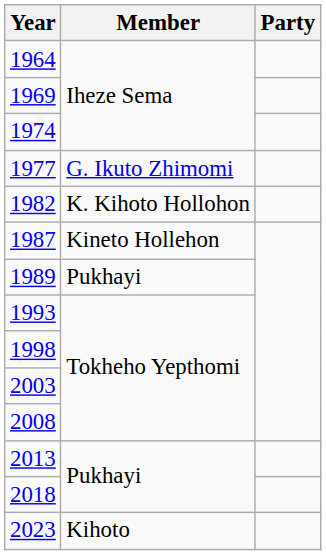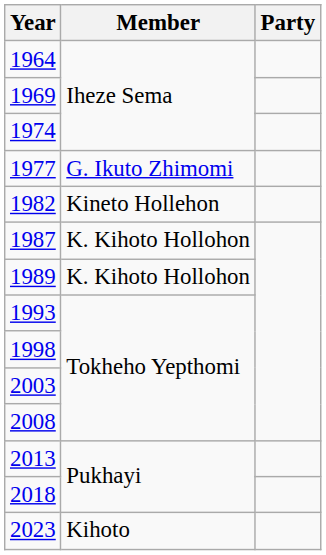 <table class="wikitable sortable">
 <tr>
 <th>Year</th>
 <th>Member</th>
 <th colspan="2">Party</th>
 </tr>
 <tr>
 <td><a href='#'>1964</a></td>
 <td rowspan=3>Iheze Sema</td>
 <td></td>
 </tr>
 <tr>
 <td><a href='#'>1969</a></td>
 <td></td>
 </tr>
 <tr>
 <td><a href='#'>1974</a></td>
 </tr>
 <tr>
 <td><a href='#'>1977</a></td>
 <td><a href='#'>G. Ikuto Zhimomi</a></td>
 <td></td>
 </tr>
 <tr>
 <td><a href='#'>1982</a></td>
-<td>K. Kihoto Hollohon</td>
+<td>Kineto Hollehon</td>
 <td></td>
 </tr>
 <tr>
 <td><a href='#'>1987</a></td>
-<td>Kineto Hollehon</td>
+<td>K. Kihoto Hollohon</td>
 </tr>
 <tr>
 <td><a href='#'>1989</a></td>
-<td>Pukhayi</td>
+<td>K. Kihoto Hollohon</td>
 </tr>
 <tr>
 <td><a href='#'>1993</a></td>
 <td rowspan=4>Tokheho Yepthomi</td>
 </tr>
 <tr>
 <td><a href='#'>1998</a></td>
 </tr>
 <tr>
 <td><a href='#'>2003</a></td>
 </tr>
 <tr>
 <td><a href='#'>2008</a></td>
 </tr>
 <tr>
 <td><a href='#'>2013</a></td>
 <td rowspan=2>Pukhayi</td>
 <td></td>
 </tr>
 <tr>
 <td><a href='#'>2018</a></td>
 <td></td>
 </tr>
 <tr>
 <td><a href='#'>2023</a></td>
 <td>Kihoto</td>
 </tr>
 </table>
